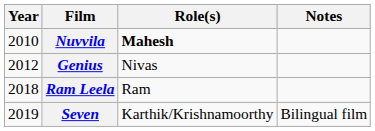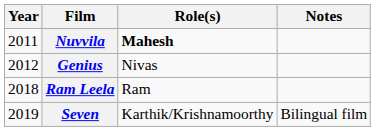 <table class="wikitable sortable plainrowheaders" id="filmography">
 <tr style="background:#ccc; text-align:center;">
 <th scope="col">Year</th>
 <th scope="col">Film</th>
 <th scope="col"class="unsortable">Role(s)</th>
 <th scope="col">Notes</th>
 </tr>
 <tr>
-<td>2010</td>
+<td>2011</td>
 <th scope="row"><em><a href='#'>Nuvvila</a></em></th>
 <td><strong>Mahesh</strong></td>
 <td></td>
 </tr>
 <tr>
 <td>2012</td>
 <th scope="row"><em><a href='#'>Genius</a></em></th>
 <td>Nivas</td>
 <td></td>
 </tr>
 <tr>
 <td>2018</td>
 <th scope="row"><em><a href='#'>Ram Leela</a></em></th>
 <td>Ram</td>
 <td></td>
 </tr>
 <tr>
 <td>2019</td>
 <th scope="row"><em><a href='#'>Seven</a></em></th>
 <td>Karthik/Krishnamoorthy</td>
 <td>Bilingual film</td>
 </tr>
 </table>
